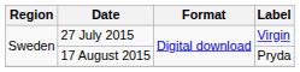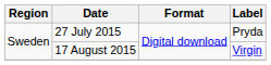 <table class=wikitable>
 <tr>
 <th>Region</th>
 <th>Date</th>
 <th>Format</th>
 <th>Label</th>
 </tr>
 <tr>
 <td rowspan=2>Sweden</td>
 <td>27 July 2015</td>
 <td rowspan=2><a href='#'>Digital download</a></td>
-<td><a href='#'>Virgin</a></td>
+<td>Pryda</td>
 </tr>
 <tr>
 <td>17 August 2015</td>
-<td>Pryda</td>
+<td><a href='#'>Virgin</a></td>
 </tr>
 <tr>
 </tr>
 </table>
